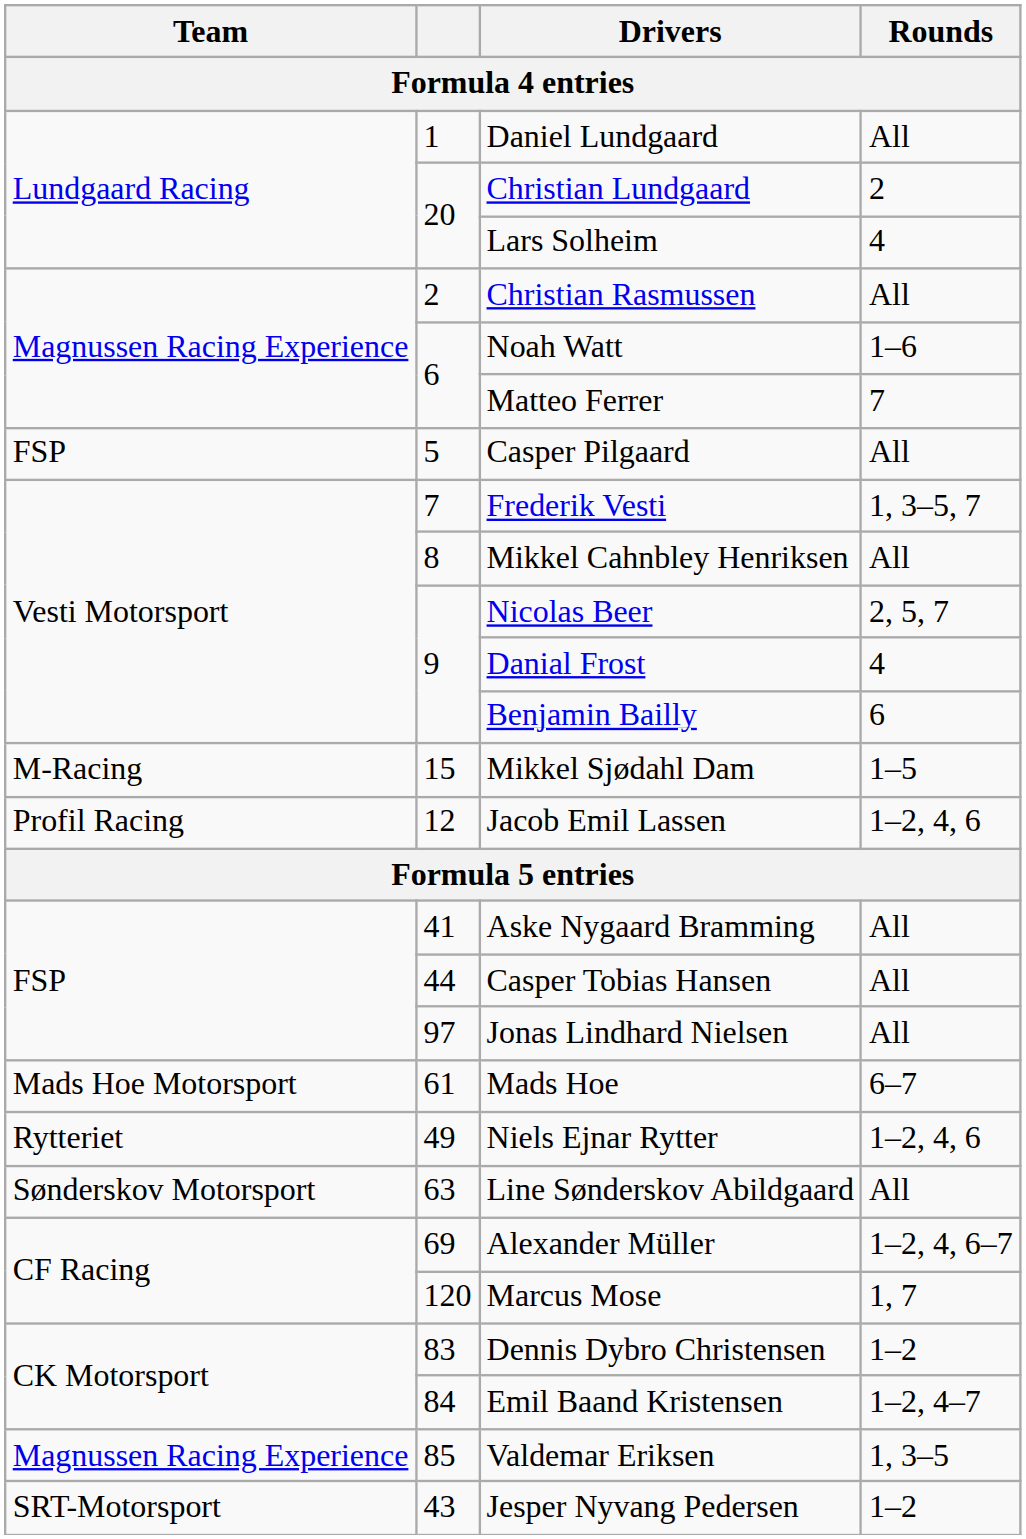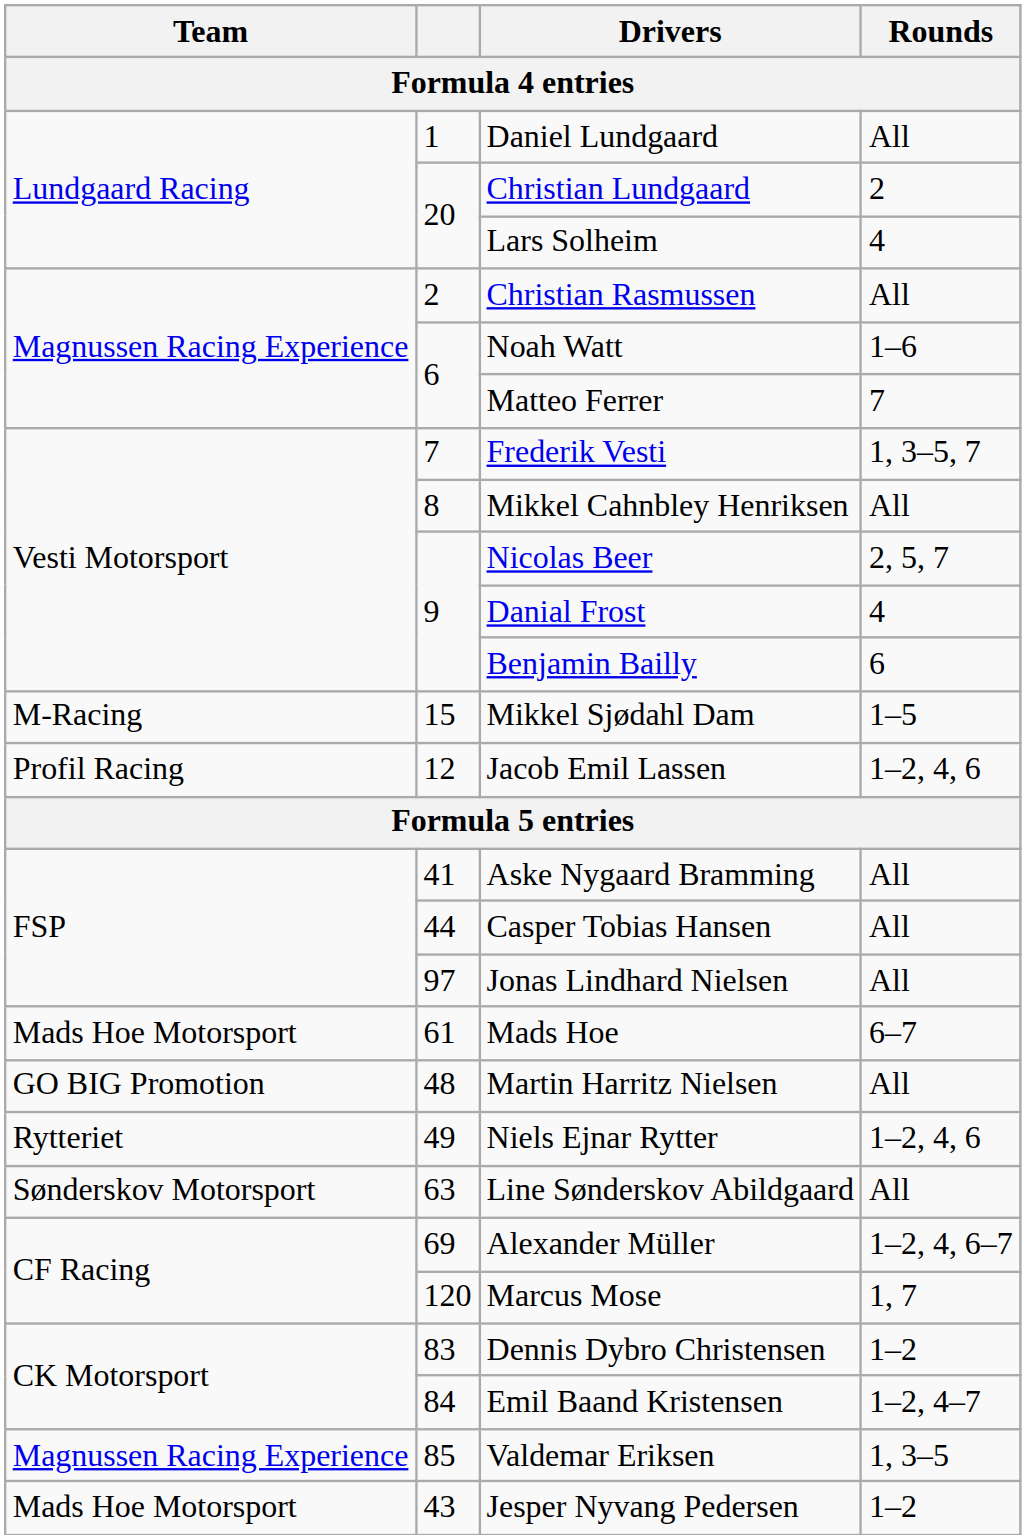 <table class="wikitable" style="font-size: 85%">
 <tr>
 <th>Team</th>
 <th></th>
 <th>Drivers</th>
 <th>Rounds</th>
 </tr>
 <tr>
 <th colspan=4>Formula 4 entries</th>
 </tr>
 <tr>
 <td rowspan=3><a href='#'>Lundgaard Racing</a></td>
 <td>1</td>
 <td> Daniel Lundgaard</td>
 <td>All</td>
 </tr>
 <tr>
 <td rowspan=2>20</td>
 <td> <a href='#'>Christian Lundgaard</a></td>
 <td>2</td>
 </tr>
 <tr>
 <td> Lars Solheim</td>
 <td>4</td>
 </tr>
 <tr>
 <td rowspan=3><a href='#'>Magnussen Racing Experience</a></td>
 <td>2</td>
 <td> <a href='#'>Christian Rasmussen</a></td>
 <td>All</td>
 </tr>
 <tr>
 <td rowspan=2>6</td>
 <td> Noah Watt</td>
 <td>1–6</td>
 </tr>
 <tr>
 <td> Matteo Ferrer</td>
 <td>7</td>
-</tr>
-<tr>
-<td>FSP</td>
-<td>5</td>
-<td> Casper Pilgaard</td>
-<td>All</td>
 </tr>
 <tr>
 <td rowspan=5>Vesti Motorsport</td>
 <td>7</td>
 <td> <a href='#'>Frederik Vesti</a></td>
 <td>1, 3–5, 7</td>
 </tr>
 <tr>
 <td>8</td>
 <td> Mikkel Cahnbley Henriksen</td>
 <td>All</td>
 </tr>
 <tr>
 <td rowspan=3>9</td>
 <td> <a href='#'>Nicolas Beer</a></td>
 <td>2, 5, 7</td>
 </tr>
 <tr>
 <td> <a href='#'>Danial Frost</a></td>
 <td>4</td>
 </tr>
 <tr>
 <td> <a href='#'>Benjamin Bailly</a></td>
 <td>6</td>
 </tr>
 <tr>
 <td>M-Racing</td>
 <td>15</td>
 <td> Mikkel Sjødahl Dam</td>
 <td>1–5</td>
 </tr>
 <tr>
 <td>Profil Racing</td>
 <td>12</td>
 <td> Jacob Emil Lassen</td>
 <td>1–2, 4, 6</td>
 </tr>
 <tr>
 <th colspan=4>Formula 5 entries</th>
 </tr>
 <tr>
 <td rowspan=3>FSP</td>
 <td>41</td>
 <td> Aske Nygaard Bramming</td>
 <td>All</td>
 </tr>
 <tr>
 <td>44</td>
 <td> Casper Tobias Hansen</td>
 <td>All</td>
 </tr>
 <tr>
 <td>97</td>
 <td> Jonas Lindhard Nielsen</td>
 <td>All</td>
 </tr>
 <tr>
 <td>Mads Hoe Motorsport</td>
 <td>61</td>
 <td> Mads Hoe</td>
 <td>6–7</td>
 </tr>
 <tr>
+<td>GO BIG Promotion</td>
+<td>48</td>
+<td> Martin Harritz Nielsen</td>
+<td>All</td>
+</tr>
+<tr>
 <td>Rytteriet</td>
 <td>49</td>
 <td> Niels Ejnar Rytter</td>
 <td>1–2, 4, 6</td>
 </tr>
 <tr>
 <td>Sønderskov Motorsport</td>
 <td>63</td>
 <td> Line Sønderskov Abildgaard</td>
 <td>All</td>
 </tr>
 <tr>
 <td rowspan=2>CF Racing</td>
 <td>69</td>
 <td> Alexander Müller</td>
 <td>1–2, 4, 6–7</td>
 </tr>
 <tr>
 <td>120</td>
 <td> Marcus Mose</td>
 <td>1, 7</td>
 </tr>
 <tr>
 <td rowspan=2>CK Motorsport</td>
 <td>83</td>
 <td> Dennis Dybro Christensen</td>
 <td>1–2</td>
 </tr>
 <tr>
 <td>84</td>
 <td> Emil Baand Kristensen</td>
 <td>1–2, 4–7</td>
 </tr>
 <tr>
 <td><a href='#'>Magnussen Racing Experience</a></td>
 <td>85</td>
 <td> Valdemar Eriksen</td>
 <td>1, 3–5</td>
 </tr>
 <tr>
-<td>SRT-Motorsport</td>
+<td>Mads Hoe Motorsport</td>
 <td>43</td>
 <td> Jesper Nyvang Pedersen</td>
 <td>1–2</td>
 </tr>
 </table>
